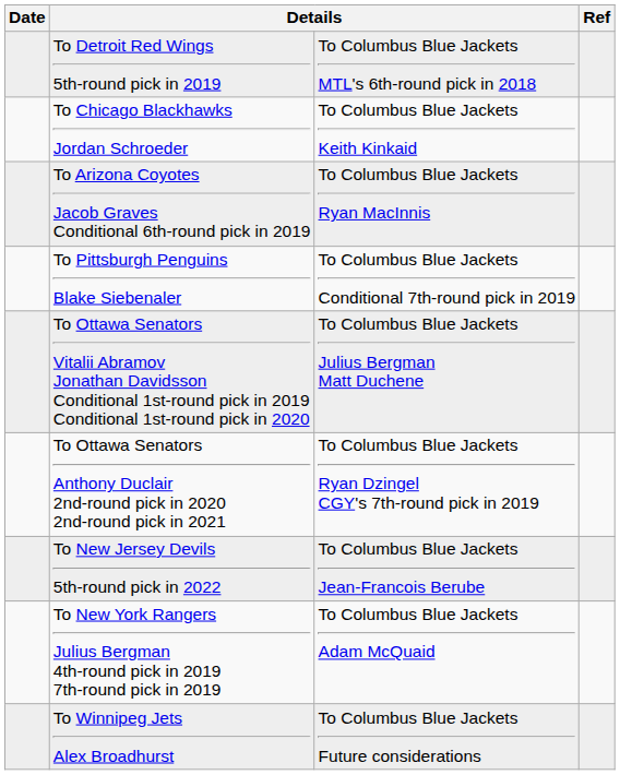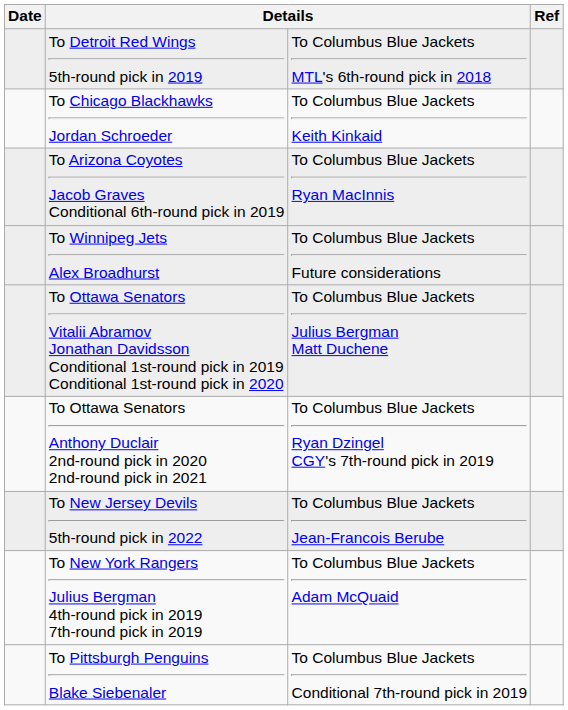 <table class="wikitable">
 <tr>
 <th>Date</th>
 <th colspan="2">Details</th>
 <th>Ref</th>
 </tr>
 <tr style="background:#eee;">
 <td></td>
 <td valign="top">To <a href='#'>Detroit Red Wings</a><hr>5th-round pick in <a href='#'>2019</a></td>
 <td valign="top">To Columbus Blue Jackets<hr><a href='#'>MTL</a>'s 6th-round pick in <a href='#'>2018</a></td>
 <td></td>
 </tr>
 <tr>
 <td></td>
 <td valign="top">To <a href='#'>Chicago Blackhawks</a><hr><a href='#'>Jordan Schroeder</a></td>
 <td valign="top">To Columbus Blue Jackets<hr><a href='#'>Keith Kinkaid</a></td>
 <td></td>
 </tr>
 <tr style="background:#eee;">
 <td></td>
 <td valign="top">To <a href='#'>Arizona Coyotes</a><hr><a href='#'>Jacob Graves</a><br>Conditional 6th-round pick in 2019</td>
 <td valign="top">To Columbus Blue Jackets<hr><a href='#'>Ryan MacInnis</a></td>
 <td></td>
 </tr>
-<tr>
+<tr style="background:#eee;">
 <td></td>
-<td valign="top">To <a href='#'>Pittsburgh Penguins</a><hr><a href='#'>Blake Siebenaler</a></td>
-<td valign="top">To Columbus Blue Jackets<hr>Conditional 7th-round pick in 2019</td>
+<td valign="top">To <a href='#'>Winnipeg Jets</a><hr><a href='#'>Alex Broadhurst</a></td>
+<td valign="top">To Columbus Blue Jackets<hr>Future considerations</td>
 <td></td>
 </tr>
 <tr style="background:#eee;">
 <td></td>
 <td valign="top">To <a href='#'>Ottawa Senators</a><hr><a href='#'>Vitalii Abramov</a><br><a href='#'>Jonathan Davidsson</a><br>Conditional 1st-round pick in 2019<br>Conditional 1st-round pick in <a href='#'>2020</a></td>
 <td valign="top">To Columbus Blue Jackets<hr><a href='#'>Julius Bergman</a><br><a href='#'>Matt Duchene</a></td>
 <td></td>
 </tr>
 <tr>
 <td></td>
 <td valign="top">To Ottawa Senators<hr><a href='#'>Anthony Duclair</a><br>2nd-round pick in 2020<br>2nd-round pick in 2021</td>
 <td valign="top">To Columbus Blue Jackets<hr><a href='#'>Ryan Dzingel</a><br><a href='#'>CGY</a>'s 7th-round pick in 2019</td>
 <td></td>
 </tr>
 <tr style="background:#eee;">
 <td></td>
 <td valign="top">To <a href='#'>New Jersey Devils</a><hr>5th-round pick in <a href='#'>2022</a></td>
 <td valign="top">To Columbus Blue Jackets<hr><a href='#'>Jean-Francois Berube</a></td>
 <td></td>
 </tr>
 <tr>
 <td></td>
 <td valign="top">To <a href='#'>New York Rangers</a><hr><a href='#'>Julius Bergman</a><br>4th-round pick in 2019<br>7th-round pick in 2019</td>
 <td valign="top">To Columbus Blue Jackets<hr><a href='#'>Adam McQuaid</a></td>
 <td></td>
 </tr>
-<tr style="background:#eee;">
+<tr>
 <td></td>
-<td valign="top">To <a href='#'>Winnipeg Jets</a><hr><a href='#'>Alex Broadhurst</a></td>
-<td valign="top">To Columbus Blue Jackets<hr>Future considerations</td>
+<td valign="top">To <a href='#'>Pittsburgh Penguins</a><hr><a href='#'>Blake Siebenaler</a></td>
+<td valign="top">To Columbus Blue Jackets<hr>Conditional 7th-round pick in 2019</td>
 <td></td>
 </tr>
 </table>
